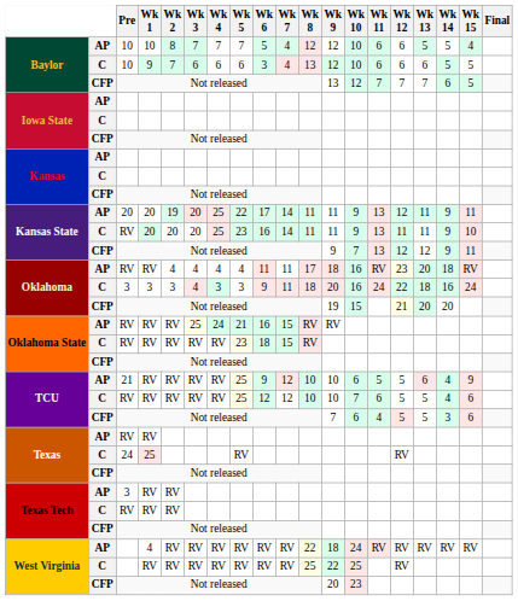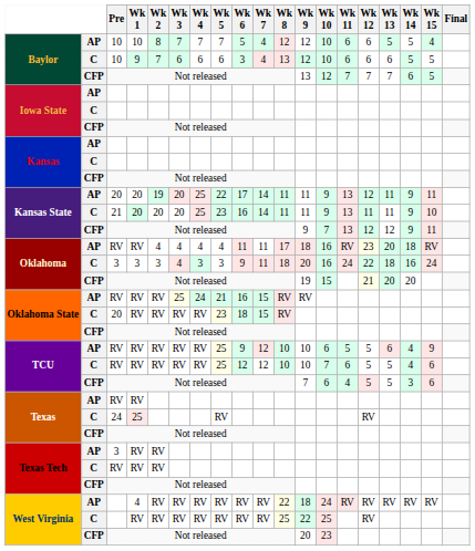 <table class="wikitable" style="white-space:nowrap;font-size:80%;">
 <tr>
 <th colspan=2 style="background:white; border-top-style:hidden; border-left-style:hidden;"> </th>
 <th>Pre</th>
 <th>Wk<br>1</th>
 <th>Wk<br>2</th>
 <th>Wk<br>3</th>
 <th>Wk<br>4</th>
 <th>Wk<br>5</th>
 <th>Wk<br>6</th>
 <th>Wk<br>7</th>
 <th>Wk<br>8</th>
 <th>Wk<br>9</th>
 <th>Wk<br>10</th>
 <th>Wk<br>11</th>
 <th>Wk<br>12</th>
 <th>Wk<br>13</th>
 <th>Wk<br>14</th>
 <th>Wk<br>15</th>
 <th>Final</th>
 </tr>
 <tr style="text-align:center;">
 <th rowspan=3 style="background:#004834; color:#FDBB2F;"><strong>Baylor</strong></th>
 <th>AP</th>
 <td style="background:#fff;">10</td>
 <td style="background:#fff;">10</td>
 <td style="background:#d8ffeb;">8</td>
 <td style="background:#d8ffeb;">7</td>
 <td style="background:#fff;">7</td>
 <td style="background:#fff;">7</td>
 <td style="background:#d8ffeb;">5</td>
 <td style="background:#d8ffeb;">4</td>
 <td style="background:#ffe6e6;">12</td>
 <td style="background:#fff;">12</td>
 <td style="background:#d8ffeb;">10</td>
 <td style="background:#d8ffeb;">6</td>
 <td style="background:#fff;">6</td>
 <td style="background:#d8ffeb;">5</td>
 <td style="background:#fff;">5</td>
 <td style="background:#d8ffeb;">4</td>
 <td style="background:#fff;"></td>
 </tr>
 <tr style="text-align:center;">
 <th>C</th>
 <td style="background:#fff;">10</td>
 <td style="background:#d8ffeb;">9</td>
 <td style="background:#d8ffeb;">7</td>
 <td style="background:#d8ffeb;">6</td>
 <td style="background:#fff;">6</td>
 <td style="background:#fff;">6</td>
 <td style="background:#d8ffeb;">3</td>
 <td style="background:#ffe6e6;">4</td>
 <td style="background:#ffe6e6;">13</td>
 <td style="background:#d8ffeb;">12</td>
 <td style="background:#d8ffeb;">10</td>
 <td style="background:#d8ffeb;">6</td>
 <td style="background:#fff;">6</td>
 <td style="background:#fff;">6</td>
 <td style="background:#d8ffeb;">5</td>
 <td style="background:#fff;">5</td>
 <td style="background:#fff;"></td>
 </tr>
 <tr style="text-align:center;">
 <th>CFP</th>
 <td colspan=9 align=center>Not released</td>
 <td style="background:#fff;">13</td>
 <td style="background:#d8ffeb;">12</td>
 <td style="background:#d8ffeb;">7</td>
 <td style="background:#fff;">7</td>
 <td style="background:#fff;">7</td>
 <td style="background:#d8ffeb;">6</td>
 <td style="background:#d8ffeb;">5</td>
 </tr>
 <tr style="text-align:center;">
 <th rowspan=3 style="background:#C60C30; color:#EFBD47;"><strong>Iowa State</strong></th>
 <th>AP</th>
 <td style="background:#fff;"></td>
 <td style="background:#fff;"></td>
 <td style="background:#fff;"></td>
 <td style="background:#fff;"></td>
 <td style="background:#fff;"></td>
 <td style="background:#fff;"></td>
 <td style="background:#fff;"></td>
 <td style="background:#fff;"></td>
 <td style="background:#fff;"></td>
 <td style="background:#fff;"></td>
 <td style="background:#fff;"></td>
 <td style="background:#fff;"></td>
 <td style="background:#fff;"></td>
 <td style="background:#fff;"></td>
 <td style="background:#fff;"></td>
 <td style="background:#fff;"></td>
 <td style="background:#fff;"></td>
 </tr>
 <tr style="text-align:center;">
 <th>C</th>
 <td style="background:#fff;"></td>
 <td style="background:#fff;"></td>
 <td style="background:#fff;"></td>
 <td style="background:#fff;"></td>
 <td style="background:#fff;"></td>
 <td style="background:#fff;"></td>
 <td style="background:#fff;"></td>
 <td style="background:#fff;"></td>
 <td style="background:#fff;"></td>
 <td style="background:#fff;"></td>
 <td style="background:#fff;"></td>
 <td style="background:#fff;"></td>
 <td style="background:#fff;"></td>
 <td style="background:#fff;"></td>
 <td style="background:#fff;"></td>
 <td style="background:#fff;"></td>
 <td style="background:#fff;"></td>
 </tr>
 <tr style="text-align:center;">
 <th>CFP</th>
 <td colspan=9 align=center>Not released</td>
 <td style="background:#fff;"></td>
 <td style="background:#fff;"></td>
 <td style="background:#fff;"></td>
 <td style="background:#fff;"></td>
 <td style="background:#fff;"></td>
 <td style="background:#fff;"></td>
 <td style="background:#fff;"></td>
 </tr>
 <tr style="text-align:center;">
 <th rowspan=3 style="background:#0022B4; color:#E8000D;"><strong>Kansas</strong></th>
 <th>AP</th>
 <td style="background:#fff;"></td>
 <td style="background:#fff;"></td>
 <td style="background:#fff;"></td>
 <td style="background:#fff;"></td>
 <td style="background:#fff;"></td>
 <td style="background:#fff;"></td>
 <td style="background:#fff;"></td>
 <td style="background:#fff;"></td>
 <td style="background:#fff;"></td>
 <td style="background:#fff;"></td>
 <td style="background:#fff;"></td>
 <td style="background:#fff;"></td>
 <td style="background:#fff;"></td>
 <td style="background:#fff;"></td>
 <td style="background:#fff;"></td>
 <td style="background:#fff;"></td>
 <td style="background:#fff;"></td>
 </tr>
 <tr style="text-align:center;">
 <th>C</th>
 <td style="background:#fff;"></td>
 <td style="background:#fff;"></td>
 <td style="background:#fff;"></td>
 <td style="background:#fff;"></td>
 <td style="background:#fff;"></td>
 <td style="background:#fff;"></td>
 <td style="background:#fff;"></td>
 <td style="background:#fff;"></td>
 <td style="background:#fff;"></td>
 <td style="background:#fff;"></td>
 <td style="background:#fff;"></td>
 <td style="background:#fff;"></td>
 <td style="background:#fff;"></td>
 <td style="background:#fff;"></td>
 <td style="background:#fff;"></td>
 <td style="background:#fff;"></td>
 <td style="background:#fff;"></td>
 </tr>
 <tr style="text-align:center;">
 <th>CFP</th>
 <td colspan=9 align=center>Not released</td>
 <td style="background:#fff;"></td>
 <td style="background:#fff;"></td>
 <td style="background:#fff;"></td>
 <td style="background:#fff;"></td>
 <td style="background:#fff;"></td>
 <td style="background:#fff;"></td>
 <td style="background:#fff;"></td>
 </tr>
 <tr style="text-align:center;">
 <th rowspan=3 style="background:#461D7C; color:#FFFFFF;"><strong>Kansas State</strong></th>
 <th>AP</th>
 <td style="background:#fff;">20</td>
 <td style="background:#fff;">20</td>
 <td style="background:#d8ffeb;">19</td>
 <td style="background:#ffe6e6;">20</td>
 <td style="background:#ffe6e6;">25</td>
 <td style="background:#d8ffeb;">22</td>
 <td style="background:#d8ffeb;">17</td>
 <td style="background:#d8ffeb;">14</td>
 <td style="background:#d8ffeb;">11</td>
 <td style="background:#fff;">11</td>
 <td style="background:#d8ffeb;">9</td>
 <td style="background:#ffe6e6;">13</td>
 <td style="background:#d8ffeb;">12</td>
 <td style="background:#d8ffeb;">11</td>
 <td style="background:#d8ffeb;">9</td>
 <td style="background:#ffe6e6;">11</td>
 <td style="background:#fff;"></td>
 </tr>
 <tr style="text-align:center;">
 <th>C</th>
-<td style="background:#fff;">RV</td>
+<td style="background:#fff;">21</td>
 <td style="background:#d8ffeb;">20</td>
 <td style="background:#fff;">20</td>
 <td style="background:#fff;">20</td>
 <td style="background:#ffe6e6;">25</td>
 <td style="background:#d8ffeb;">23</td>
 <td style="background:#d8ffeb;">16</td>
 <td style="background:#d8ffeb;">14</td>
 <td style="background:#d8ffeb;">11</td>
 <td style="background:#fff;">11</td>
 <td style="background:#d8ffeb;">9</td>
 <td style="background:#ffe6e6;">13</td>
 <td style="background:#d8ffeb;">11</td>
 <td style="background:#fff;">11</td>
 <td style="background:#d8ffeb;">9</td>
 <td style="background:#ffe6e6;">10</td>
 <td style="background:#fff;"></td>
 </tr>
 <tr style="text-align:center;">
 <th>CFP</th>
 <td colspan=9 align=center>Not released</td>
 <td style="background:#fff;">9</td>
 <td style="background:#d8ffeb;">7</td>
 <td style="background:#ffe6e6;">13</td>
 <td style="background:#d8ffeb;">12</td>
 <td style="background:#fff;">12</td>
 <td style="background:#d8ffeb;">9</td>
 <td style="background:#ffe6e6;">11</td>
 </tr>
 <tr style="text-align:center;">
 <th rowspan=3 style="background:#990000; color:#FFFDD0;"><strong>Oklahoma</strong></th>
 <th>AP</th>
 <td style="background:#fff;">RV</td>
 <td style="background:#fff;">RV</td>
 <td style="background:#fff;">4</td>
 <td style="background:#fff;">4</td>
 <td style="background:#fff;">4</td>
 <td style="background:#fff;">4</td>
 <td style="background:#ffe6e6;">11</td>
 <td style="background:#fff;">11</td>
 <td style="background:#ffe6e6;">17</td>
 <td style="background:#ffe6e6;">18</td>
 <td style="background:#d8ffeb;">16</td>
 <td style="background:#ffe6e6;">RV</td>
 <td style="background:#ffffe6;">23</td>
 <td style="background:#d8ffeb;">20</td>
 <td style="background:#d8ffeb;">18</td>
 <td style="background:#ffe6e6;">RV</td>
 <td style="background:#fff;"></td>
 </tr>
 <tr style="text-align:center;">
 <th>C</th>
 <td style="background:#fff;">3</td>
 <td style="background:#fff;">3</td>
 <td style="background:#fff;">3</td>
 <td style="background:#ffe6e6;">4</td>
 <td style="background:#d8ffeb;">3</td>
 <td style="background:#fff;">3</td>
 <td style="background:#ffe6e6;">9</td>
 <td style="background:#ffe6e6;">11</td>
 <td style="background:#ffe6e6;">18</td>
 <td style="background:#ffe6e6;">20</td>
 <td style="background:#d8ffeb;">16</td>
 <td style="background:#ffe6e6;">24</td>
 <td style="background:#d8ffeb;">22</td>
 <td style="background:#d8ffeb;">18</td>
 <td style="background:#d8ffeb;">16</td>
 <td style="background:#ffe6e6;">24</td>
 <td style="background:#fff;"></td>
 </tr>
 <tr style="text-align:center;">
 <th>CFP</th>
 <td colspan=9 align=center>Not released</td>
 <td style="background:#fff;">19</td>
 <td style="background:#d8ffeb;">15</td>
 <td style="background:#fff;"></td>
 <td style="background:#ffffe6;">21</td>
 <td style="background:#d8ffeb;">20</td>
 <td style="background:#fff;">20</td>
 <td style="background:#fff;"></td>
 </tr>
 <tr style="text-align:center;">
 <th rowspan=3 style="background:#FF6600; color:#000000;"><strong>Oklahoma State</strong></th>
 <th>AP</th>
 <td style="background:#fff;">RV</td>
 <td style="background:#fff;">RV</td>
 <td style="background:#fff;">RV</td>
 <td style="background:#ffffe6;">25</td>
 <td style="background:#d8ffeb;">24</td>
 <td style="background:#d8ffeb;">21</td>
 <td style="background:#d8ffeb;">16</td>
 <td style="background:#d8ffeb;">15</td>
 <td style="background:#ffe6e6;">RV</td>
 <td style="background:#fff;">RV</td>
 <td style="background:#fff;"></td>
 <td style="background:#fff;"></td>
 <td style="background:#fff;"></td>
 <td style="background:#fff;"></td>
 <td style="background:#fff;"></td>
 <td style="background:#fff;"></td>
 <td style="background:#fff;"></td>
 </tr>
 <tr style="text-align:center;">
 <th>C</th>
-<td style="background:#fff;">RV</td>
+<td style="background:#fff;">20</td>
 <td style="background:#fff;">RV</td>
 <td style="background:#fff;">RV</td>
 <td style="background:#fff;">RV</td>
 <td style="background:#fff;">RV</td>
 <td style="background:#ffffe6;">23</td>
 <td style="background:#d8ffeb;">18</td>
 <td style="background:#d8ffeb;">15</td>
 <td style="background:#ffe6e6;">RV</td>
 <td style="background:#fff;"></td>
 <td style="background:#fff;"></td>
 <td style="background:#fff;"></td>
 <td style="background:#fff;"></td>
 <td style="background:#fff;"></td>
 <td style="background:#fff;"></td>
 <td style="background:#fff;"></td>
 <td style="background:#fff;"></td>
 </tr>
 <tr style="text-align:center;">
 <th>CFP</th>
 <td colspan=9 align=center>Not released</td>
 <td style="background:#fff;"></td>
 <td style="background:#fff;"></td>
 <td style="background:#fff;"></td>
 <td style="background:#fff;"></td>
 <td style="background:#fff;"></td>
 <td style="background:#fff;"></td>
 <td style="background:#fff;"></td>
 </tr>
 <tr style="text-align:center;">
 <th rowspan=3 style="background:#660099; color:#FFFFFF;"><strong>TCU</strong></th>
 <th>AP</th>
-<td style="background:#fff;">21</td>
+<td style="background:#fff;">RV</td>
 <td style="background:#fff;">RV</td>
 <td style="background:#fff;">RV</td>
 <td style="background:#fff;">RV</td>
 <td style="background:#fff;">RV</td>
 <td style="background:#ffffe6;">25</td>
 <td style="background:#d8ffeb;">9</td>
 <td style="background:#ffe6e6;">12</td>
 <td style="background:#d8ffeb;">10</td>
 <td style="background:#fff;">10</td>
 <td style="background:#d8ffeb;">6</td>
 <td style="background:#d8ffeb;">5</td>
 <td style="background:#fff;">5</td>
 <td style="background:#ffe6e6;">6</td>
 <td style="background:#d8ffeb;">4</td>
 <td style="background:#ffe6e6;">9</td>
 <td style="background:#fff;"></td>
 </tr>
 <tr style="text-align:center;">
 <th>C</th>
 <td style="background:#fff;">RV</td>
 <td style="background:#fff;">RV</td>
 <td style="background:#fff;">RV</td>
 <td style="background:#fff;">RV</td>
 <td style="background:#fff;">RV</td>
 <td style="background:#ffffe6;">25</td>
 <td style="background:#d8ffeb;">12</td>
 <td style="background:#fff;">12</td>
 <td style="background:#d8ffeb;">10</td>
 <td style="background:#fff;">10</td>
 <td style="background:#d8ffeb;">7</td>
 <td style="background:#d8ffeb;">6</td>
 <td style="background:#fff;">5</td>
 <td style="background:#fff;">5</td>
 <td style="background:#d8ffeb;">4</td>
 <td style="background:#ffe6e6;">6</td>
 <td style="background:#fff;"></td>
 </tr>
 <tr style="text-align:center;">
 <th>CFP</th>
 <td colspan=9 align=center>Not released</td>
 <td style="background:#fff;">7</td>
 <td style="background:#d8ffeb;">6</td>
 <td style="background:#d8ffeb;">4</td>
 <td style="background:#ffe6e6;">5</td>
 <td style="background:#fff;">5</td>
 <td style="background:#d8ffeb;">3</td>
 <td style="background:#ffe6e6;">6</td>
 </tr>
 <tr style="text-align:center;">
 <th rowspan=3 style="background:#cc5500; color:#FFFFFF;"><strong>Texas</strong></th>
 <th>AP</th>
 <td style="background:#fff;">RV</td>
 <td style="background:#fff;">RV</td>
 <td style="background:#fff;"></td>
 <td style="background:#fff;"></td>
 <td style="background:#fff;"></td>
 <td style="background:#fff;"></td>
 <td style="background:#fff;"></td>
 <td style="background:#fff;"></td>
 <td style="background:#fff;"></td>
 <td style="background:#fff;"></td>
 <td style="background:#fff;"></td>
 <td style="background:#fff;"></td>
 <td style="background:#fff;"></td>
 <td style="background:#fff;"></td>
 <td style="background:#fff;"></td>
 <td style="background:#fff;"></td>
 <td style="background:#fff;"></td>
 </tr>
 <tr style="text-align:center;">
 <th>C</th>
 <td style="background:#fff;">24</td>
 <td style="background:#ffe6e6;">25</td>
 <td style="background:#fff;"></td>
 <td style="background:#fff;"></td>
 <td style="background:#fff;"></td>
 <td style="background:#fff;">RV</td>
 <td style="background:#fff;"></td>
 <td style="background:#fff;"></td>
 <td style="background:#fff;"></td>
 <td style="background:#fff;"></td>
 <td style="background:#fff;"></td>
 <td style="background:#fff;"></td>
 <td style="background:#fff;">RV</td>
 <td style="background:#fff;"></td>
 <td style="background:#fff;"></td>
 <td style="background:#fff;"></td>
 <td style="background:#fff;"></td>
 </tr>
 <tr style="text-align:center;">
 <th>CFP</th>
 <td colspan=9 align=center>Not released</td>
 <td style="background:#fff;"></td>
 <td style="background:#fff;"></td>
 <td style="background:#fff;"></td>
 <td style="background:#fff;"></td>
 <td style="background:#fff;"></td>
 <td style="background:#fff;"></td>
 <td style="background:#fff;"></td>
 </tr>
 <tr style="text-align:center;">
 <th rowspan=3 style="background:#CC0000; color:#000000;"><strong>Texas Tech</strong></th>
 <th>AP</th>
 <td style="background:#fff;">3</td>
 <td style="background:#fff;">RV</td>
 <td style="background:#fff;">RV</td>
 <td style="background:#fff;"></td>
 <td style="background:#fff;"></td>
 <td style="background:#fff;"></td>
 <td style="background:#fff;"></td>
 <td style="background:#fff;"></td>
 <td style="background:#fff;"></td>
 <td style="background:#fff;"></td>
 <td style="background:#fff;"></td>
 <td style="background:#fff;"></td>
 <td style="background:#fff;"></td>
 <td style="background:#fff;"></td>
 <td style="background:#fff;"></td>
 <td style="background:#fff;"></td>
 <td style="background:#fff;"></td>
 </tr>
 <tr style="text-align:center;">
 <th>C</th>
 <td style="background:#fff;">RV</td>
 <td style="background:#fff;">RV</td>
 <td style="background:#fff;">RV</td>
 <td style="background:#fff;"></td>
 <td style="background:#fff;"></td>
 <td style="background:#fff;"></td>
 <td style="background:#fff;"></td>
 <td style="background:#fff;"></td>
 <td style="background:#fff;"></td>
 <td style="background:#fff;"></td>
 <td style="background:#fff;"></td>
 <td style="background:#fff;"></td>
 <td style="background:#fff;"></td>
 <td style="background:#fff;"></td>
 <td style="background:#fff;"></td>
 <td style="background:#fff;"></td>
 <td style="background:#fff;"></td>
 </tr>
 <tr style="text-align:center;">
 <th>CFP</th>
 <td colspan=9 align=center>Not released</td>
 <td style="background:#fff;"></td>
 <td style="background:#fff;"></td>
 <td style="background:#fff;"></td>
 <td style="background:#fff;"></td>
 <td style="background:#fff;"></td>
 <td style="background:#fff;"></td>
 <td style="background:#fff;"></td>
 </tr>
 <tr style="text-align:center;">
 <th rowspan=3 style="background:#FFCC00; color:#003366;"><strong>West Virginia</strong></th>
 <th>AP</th>
 <td style="background:#fff;"></td>
 <td style="background:#fff;">4</td>
 <td style="background:#fff;">RV</td>
 <td style="background:#fff;">RV</td>
 <td style="background:#fff;">RV</td>
 <td style="background:#fff;">RV</td>
 <td style="background:#fff;">RV</td>
 <td style="background:#fff;">RV</td>
 <td style="background:#ffffe6;">22</td>
 <td style="background:#d8ffeb;">18</td>
 <td style="background:#ffe6e6;">24</td>
 <td style="background:#ffe6e6;">RV</td>
 <td style="background:#fff;">RV</td>
 <td style="background:#fff;">RV</td>
 <td style="background:#fff;">RV</td>
 <td style="background:#fff;">RV</td>
 <td style="background:#fff;"></td>
 </tr>
 <tr style="text-align:center;">
 <th>C</th>
 <td style="background:#fff;"></td>
 <td style="background:#fff;">RV</td>
 <td style="background:#fff;">RV</td>
 <td style="background:#fff;">RV</td>
 <td style="background:#fff;">RV</td>
 <td style="background:#fff;">RV</td>
 <td style="background:#fff;">RV</td>
 <td style="background:#fff;">RV</td>
 <td style="background:#ffffe6;">25</td>
 <td style="background:#d8ffeb;">22</td>
 <td style="background:#ffe6e6;">25</td>
 <td style="background:#fff;"></td>
 <td style="background:#fff;">RV</td>
 <td style="background:#fff;"></td>
 <td style="background:#fff;"></td>
 <td style="background:#fff;"></td>
 <td style="background:#fff;"></td>
 </tr>
 <tr style="text-align:center;">
 <th>CFP</th>
 <td colspan=9 align=center>Not released</td>
 <td style="background:#fff;">20</td>
 <td style="background:#ffe6e6;">23</td>
 <td style="background:#fff;"></td>
 <td style="background:#fff;"></td>
 <td style="background:#fff;"></td>
 <td style="background:#fff;"></td>
 <td style="background:#fff;"></td>
 </tr>
 </table>
